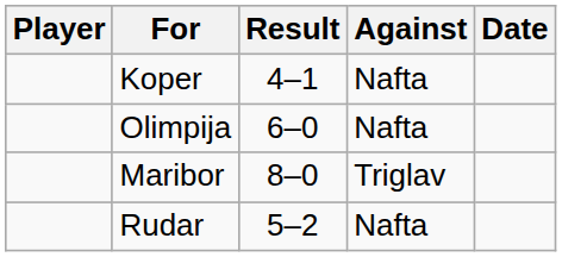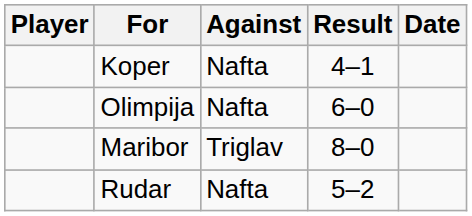 <table class="wikitable sortable">
 <tr>
 <th>Player</th>
 <th>For</th>
+<th>Against</th>
 <th align=center>Result</th>
-<th>Against</th>
 <th>Date</th>
 </tr>
 <tr>
 <td> </td>
 <td>Koper</td>
+<td>Nafta</td>
 <td align="center">4–1</td>
-<td>Nafta</td>
 <td></td>
 </tr>
 <tr>
 <td> </td>
 <td>Olimpija</td>
+<td>Nafta</td>
 <td align="center">6–0</td>
-<td>Nafta</td>
 <td></td>
 </tr>
 <tr>
 <td> </td>
 <td>Maribor</td>
+<td>Triglav</td>
 <td align="center">8–0</td>
-<td>Triglav</td>
 <td></td>
 </tr>
 <tr>
 <td> </td>
 <td>Rudar</td>
+<td>Nafta</td>
 <td align="center">5–2</td>
-<td>Nafta</td>
 <td></td>
 </tr>
 </table>
